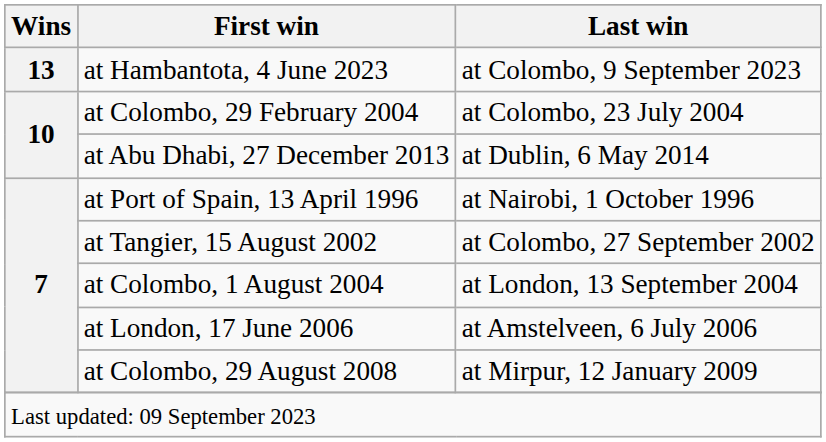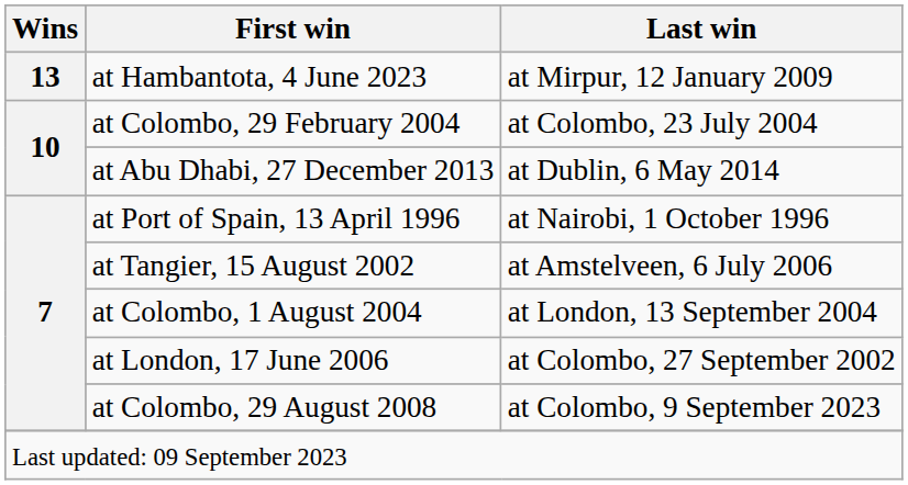 <table class="wikitable plainrowheaders sortable">
 <tr>
 <th>Wins</th>
 <th>First win</th>
 <th>Last win</th>
 </tr>
 <tr>
 <th>13</th>
 <td> at Hambantota, 4 June 2023</td>
-<td> at Colombo, 9 September 2023</td>
+<td> at Mirpur, 12 January 2009</td>
 </tr>
 <tr>
 <th rowspan="2">10</th>
 <td> at Colombo, 29 February 2004</td>
 <td> at Colombo, 23 July 2004</td>
 </tr>
 <tr>
 <td> at Abu Dhabi, 27 December 2013</td>
 <td> at Dublin, 6 May 2014</td>
 </tr>
 <tr>
 <th rowspan="5">7</th>
 <td> at Port of Spain, 13 April 1996</td>
 <td> at Nairobi, 1 October 1996</td>
 </tr>
 <tr>
 <td> at Tangier, 15 August 2002</td>
-<td> at Colombo, 27 September 2002</td>
+<td> at Amstelveen, 6 July 2006</td>
 </tr>
 <tr>
 <td> at Colombo, 1 August 2004</td>
 <td> at London, 13 September 2004</td>
 </tr>
 <tr>
 <td> at London, 17 June 2006</td>
-<td> at Amstelveen, 6 July 2006</td>
+<td> at Colombo, 27 September 2002</td>
 </tr>
 <tr>
 <td> at Colombo, 29 August 2008</td>
-<td> at Mirpur, 12 January 2009</td>
+<td> at Colombo, 9 September 2023</td>
 </tr>
 <tr>
 </tr>
 <tr class="sortbottom">
 <td colspan="3"><small>Last updated: 09 September 2023</small></td>
 </tr>
 </table>
